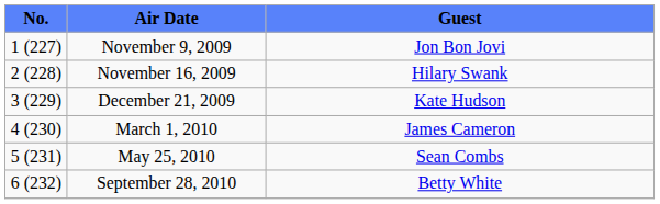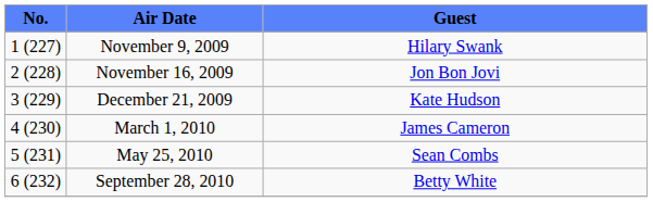 <table class="wikitable" style="text-align:center;">
 <tr>
 <th width="50" style="background:#5882FA">No.</th>
 <th width="175" style="background:#5882FA">Air Date</th>
 <th width="350" style="background:#5882FA">Guest</th>
 </tr>
 <tr>
 <td>1 (227)</td>
 <td>November 9, 2009</td>
-<td><a href='#'>Jon Bon Jovi</a></td>
+<td><a href='#'>Hilary Swank</a></td>
 </tr>
 <tr>
 <td>2 (228)</td>
 <td>November 16, 2009</td>
-<td><a href='#'>Hilary Swank</a></td>
+<td><a href='#'>Jon Bon Jovi</a></td>
 </tr>
 <tr>
 <td>3 (229)</td>
 <td>December 21, 2009</td>
 <td><a href='#'>Kate Hudson</a></td>
 </tr>
 <tr>
 <td>4 (230)</td>
 <td>March 1, 2010</td>
 <td><a href='#'>James Cameron</a></td>
 </tr>
 <tr>
 <td>5 (231)</td>
 <td>May 25, 2010</td>
 <td><a href='#'>Sean Combs</a></td>
 </tr>
 <tr>
 <td>6 (232)</td>
 <td>September 28, 2010</td>
 <td><a href='#'>Betty White</a></td>
 </tr>
 <tr>
 </tr>
 </table>
